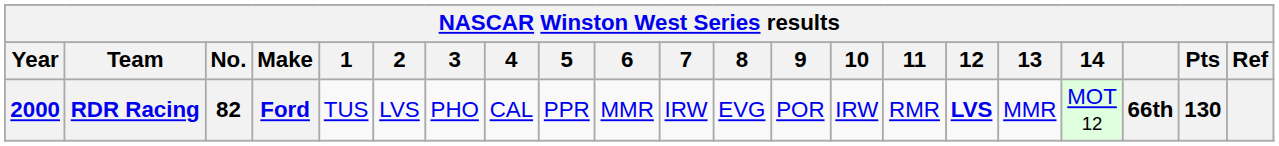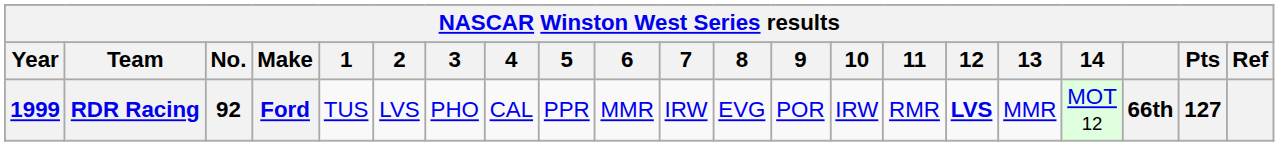 <table class="wikitable" style="text-align:center; font-size:75%">
 <tr>
 <th colspan=23><a href='#'>NASCAR</a> <a href='#'>Winston West Series</a> results</th>
 </tr>
 <tr>
 <th>Year</th>
 <th>Team</th>
 <th>No.</th>
 <th>Make</th>
 <th>1</th>
 <th>2</th>
 <th>3</th>
 <th>4</th>
 <th>5</th>
 <th>6</th>
 <th>7</th>
 <th>8</th>
 <th>9</th>
 <th>10</th>
 <th>11</th>
 <th>12</th>
 <th>13</th>
 <th>14</th>
 <th></th>
 <th>Pts</th>
 <th>Ref</th>
 </tr>
 <tr>
-<th><a href='#'>2000</a></th>
+<th><a href='#'>1999</a></th>
 <th><a href='#'>RDR Racing</a></th>
-<th>82</th>
+<th>92</th>
 <th><a href='#'>Ford</a></th>
 <td><a href='#'>TUS</a></td>
 <td><a href='#'>LVS</a></td>
 <td><a href='#'>PHO</a></td>
 <td><a href='#'>CAL</a></td>
 <td><a href='#'>PPR</a></td>
 <td><a href='#'>MMR</a></td>
 <td><a href='#'>IRW</a></td>
 <td><a href='#'>EVG</a></td>
 <td><a href='#'>POR</a></td>
 <td><a href='#'>IRW</a></td>
 <td><a href='#'>RMR</a></td>
 <td><strong><a href='#'>LVS</a></strong></td>
 <td><a href='#'>MMR</a></td>
 <td style="background:#DFFFDF;"><a href='#'>MOT</a><br><small>12</small></td>
 <th>66th</th>
-<th>130</th>
+<th>127</th>
 <th></th>
 </tr>
 </table>
